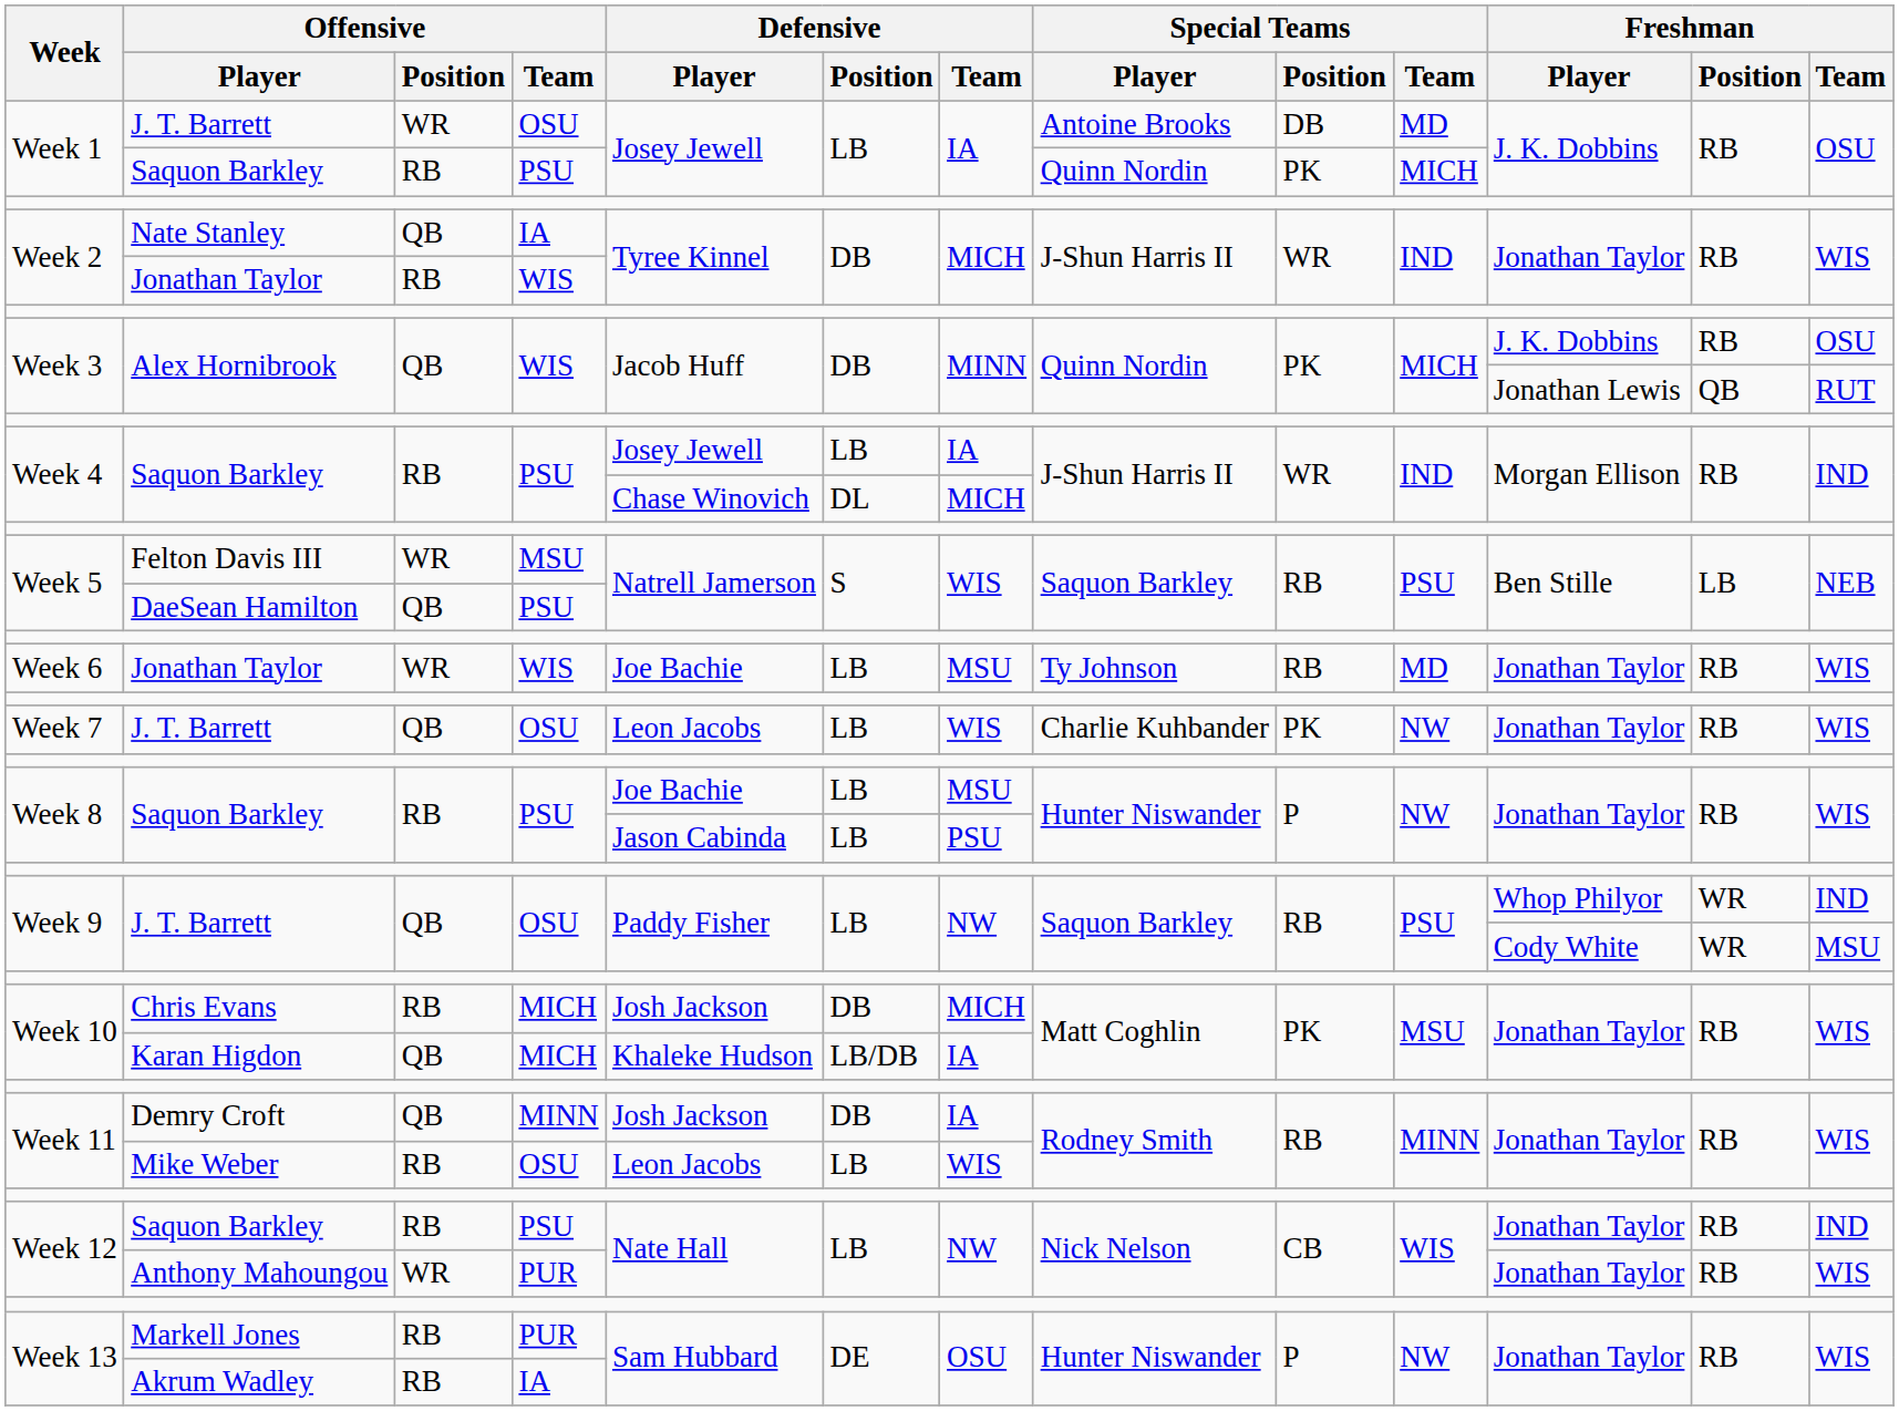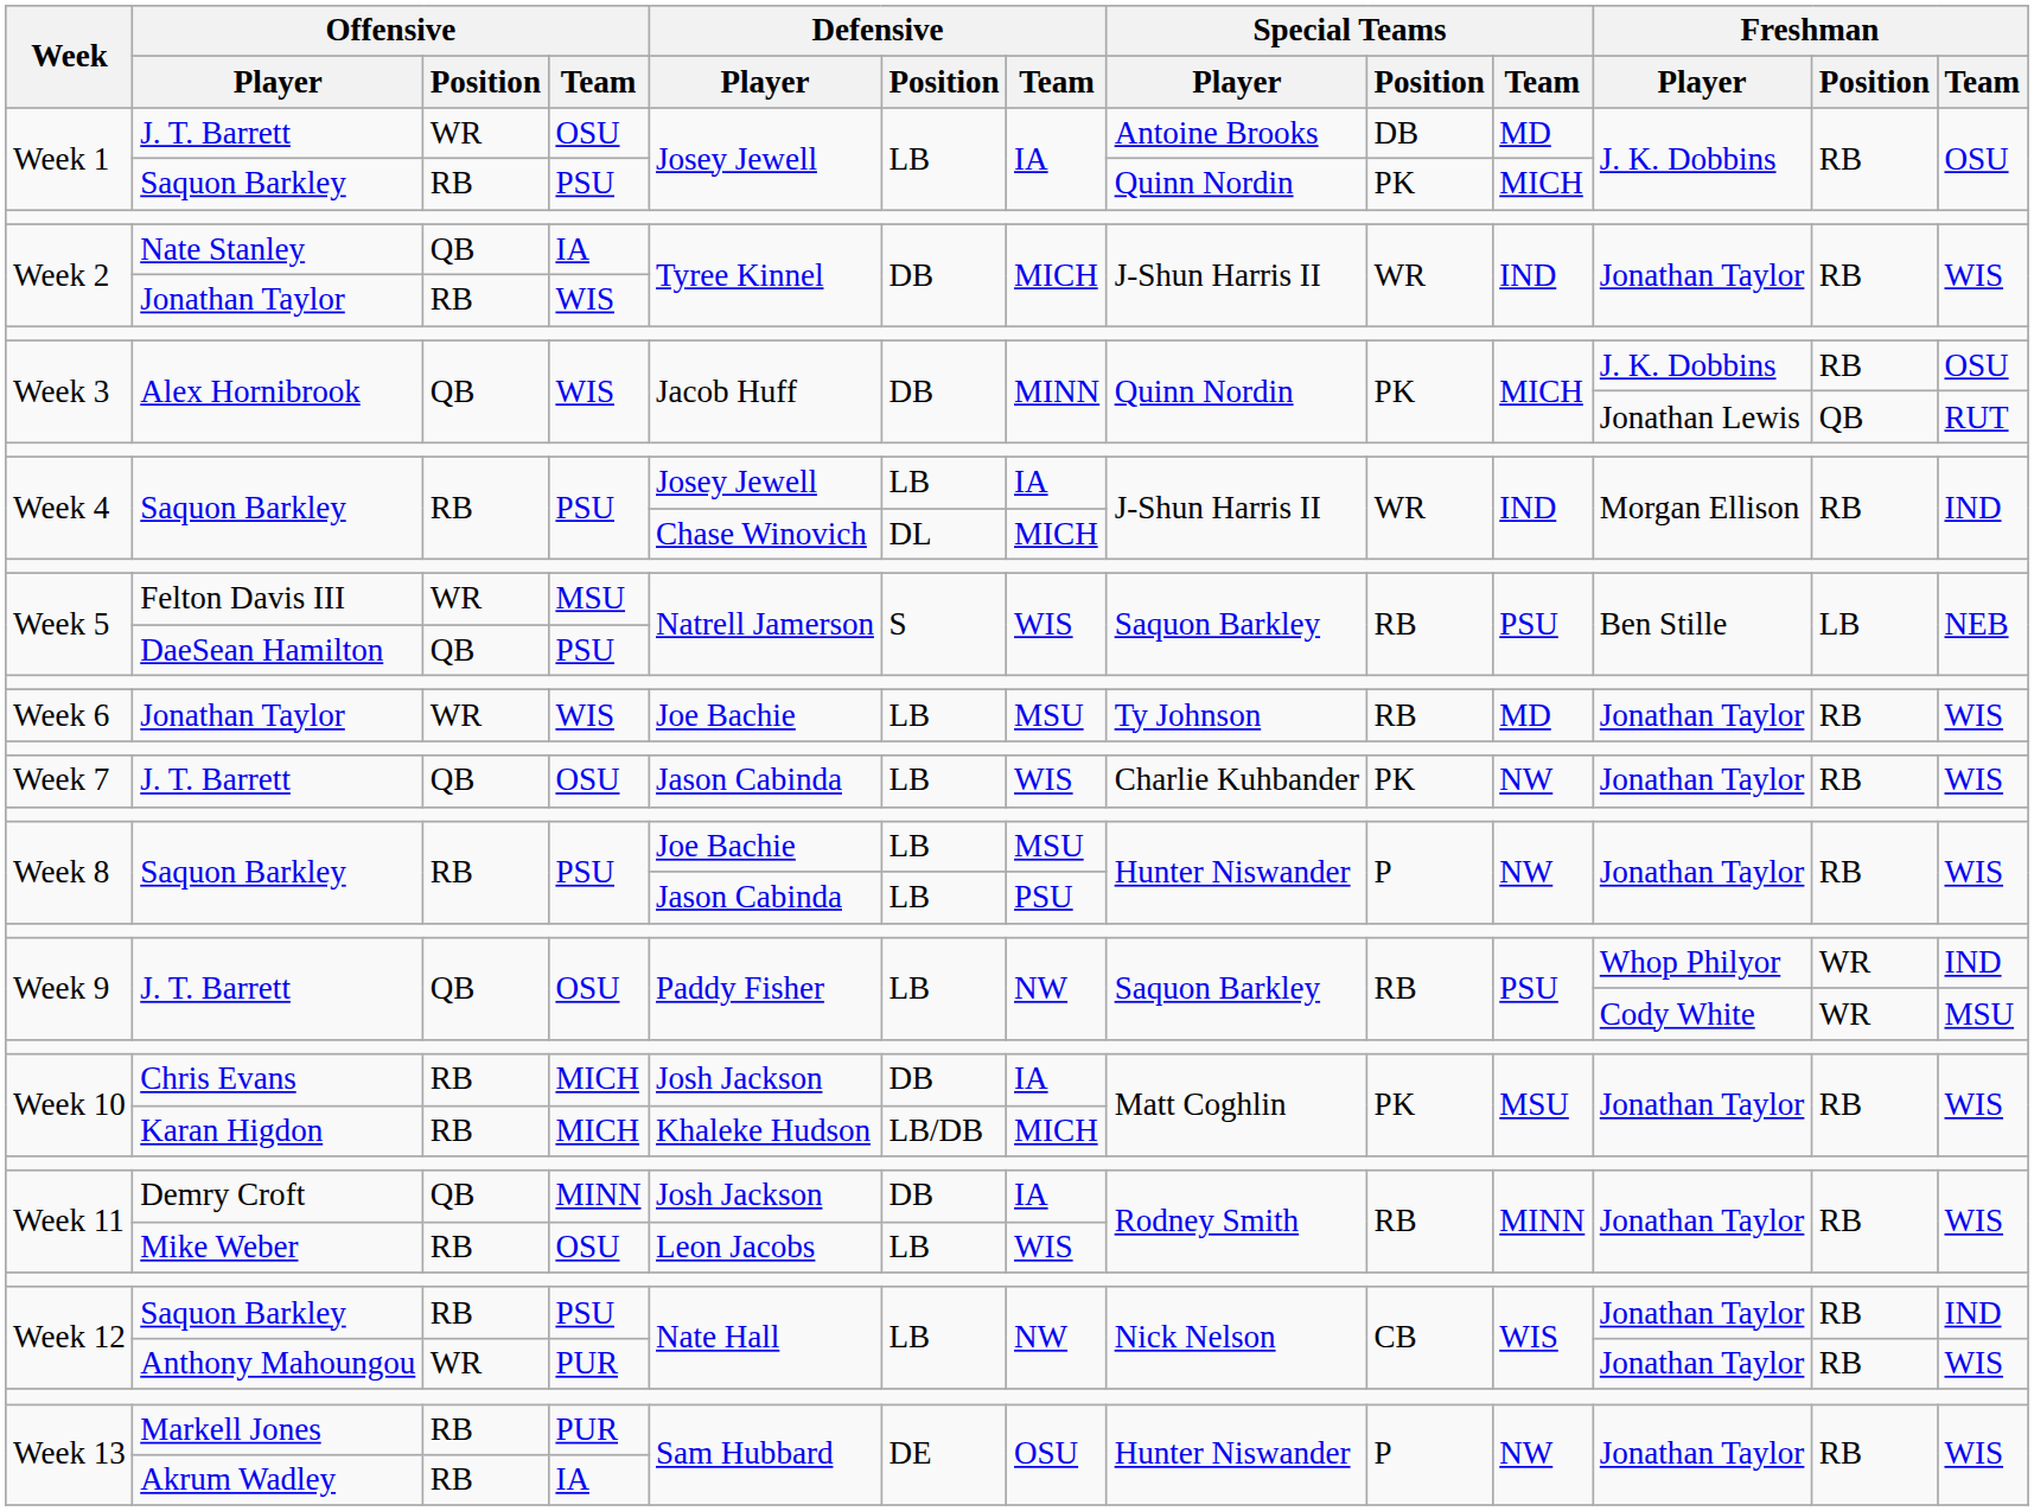 <table class="wikitable">
 <tr>
 <th rowspan="2">Week</th>
 <th colspan="3">Offensive</th>
 <th colspan="3">Defensive</th>
 <th colspan="3">Special Teams</th>
 <th colspan="3">Freshman</th>
 </tr>
 <tr>
 <th>Player</th>
 <th>Position</th>
 <th>Team</th>
 <th>Player</th>
 <th>Position</th>
 <th>Team</th>
 <th>Player</th>
 <th>Position</th>
 <th>Team</th>
 <th>Player</th>
 <th>Position</th>
 <th>Team</th>
 </tr>
 <tr>
 <td rowspan=2>Week 1</td>
 <td><a href='#'>J. T. Barrett</a></td>
 <td>WR</td>
 <td><a href='#'>OSU</a></td>
 <td rowspan=2><a href='#'>Josey Jewell</a></td>
 <td rowspan=2>LB</td>
 <td rowspan=2><a href='#'>IA</a></td>
 <td><a href='#'>Antoine Brooks</a></td>
 <td>DB</td>
 <td><a href='#'>MD</a></td>
 <td rowspan=2><a href='#'>J. K. Dobbins</a></td>
 <td rowspan=2>RB</td>
 <td rowspan=2><a href='#'>OSU</a></td>
 </tr>
 <tr>
 <td><a href='#'>Saquon Barkley</a></td>
 <td>RB</td>
 <td><a href='#'>PSU</a></td>
 <td><a href='#'>Quinn Nordin</a></td>
 <td>PK</td>
 <td><a href='#'>MICH</a></td>
 </tr>
 <tr>
 <td colspan=13></td>
 </tr>
 <tr>
 <td rowspan=2>Week 2</td>
 <td><a href='#'>Nate Stanley</a></td>
 <td>QB</td>
 <td><a href='#'>IA</a></td>
 <td rowspan=2><a href='#'>Tyree Kinnel</a></td>
 <td rowspan=2>DB</td>
 <td rowspan=2><a href='#'>MICH</a></td>
 <td rowspan=2>J-Shun Harris II</td>
 <td rowspan=2>WR</td>
 <td rowspan=2><a href='#'>IND</a></td>
 <td rowspan=2><a href='#'>Jonathan Taylor</a></td>
 <td rowspan=2>RB</td>
 <td rowspan=2><a href='#'>WIS</a></td>
 </tr>
 <tr>
 <td><a href='#'>Jonathan Taylor</a></td>
 <td>RB</td>
 <td><a href='#'>WIS</a></td>
 </tr>
 <tr>
 <td colspan=13></td>
 </tr>
 <tr>
 <td rowspan=2>Week 3</td>
 <td rowspan=2><a href='#'>Alex Hornibrook</a></td>
 <td rowspan=2>QB</td>
 <td rowspan=2><a href='#'>WIS</a></td>
 <td rowspan=2>Jacob Huff</td>
 <td rowspan=2>DB</td>
 <td rowspan=2><a href='#'>MINN</a></td>
 <td rowspan=2><a href='#'>Quinn Nordin</a></td>
 <td rowspan=2>PK</td>
 <td rowspan=2><a href='#'>MICH</a></td>
 <td><a href='#'>J. K. Dobbins</a></td>
 <td>RB</td>
 <td><a href='#'>OSU</a></td>
 </tr>
 <tr>
 <td>Jonathan Lewis</td>
 <td>QB</td>
 <td><a href='#'>RUT</a></td>
 </tr>
 <tr>
 <td colspan=13></td>
 </tr>
 <tr>
 <td rowspan=2>Week 4</td>
 <td rowspan=2><a href='#'>Saquon Barkley</a></td>
 <td rowspan=2>RB</td>
 <td rowspan=2><a href='#'>PSU</a></td>
 <td><a href='#'>Josey Jewell</a></td>
 <td>LB</td>
 <td><a href='#'>IA</a></td>
 <td rowspan=2>J-Shun Harris II</td>
 <td rowspan=2>WR</td>
 <td rowspan=2><a href='#'>IND</a></td>
 <td rowspan=2>Morgan Ellison</td>
 <td rowspan=2>RB</td>
 <td rowspan=2><a href='#'>IND</a></td>
 </tr>
 <tr>
 <td><a href='#'>Chase Winovich</a></td>
 <td>DL</td>
 <td><a href='#'>MICH</a></td>
 </tr>
 <tr>
 <td colspan=13></td>
 </tr>
 <tr>
 <td rowspan=2>Week 5</td>
 <td>Felton Davis III</td>
 <td>WR</td>
 <td><a href='#'>MSU</a></td>
 <td rowspan=2><a href='#'>Natrell Jamerson</a></td>
 <td rowspan=2>S</td>
 <td rowspan=2><a href='#'>WIS</a></td>
 <td rowspan=2><a href='#'>Saquon Barkley</a></td>
 <td rowspan=2>RB</td>
 <td rowspan=2><a href='#'>PSU</a></td>
 <td rowspan=2>Ben Stille</td>
 <td rowspan=2>LB</td>
 <td rowspan=2><a href='#'>NEB</a></td>
 </tr>
 <tr>
 <td><a href='#'>DaeSean Hamilton</a></td>
 <td>QB</td>
 <td><a href='#'>PSU</a></td>
 </tr>
 <tr>
 <td colspan=13></td>
 </tr>
 <tr>
 <td>Week 6</td>
 <td><a href='#'>Jonathan Taylor</a></td>
 <td>WR</td>
 <td><a href='#'>WIS</a></td>
 <td><a href='#'>Joe Bachie</a></td>
 <td>LB</td>
 <td><a href='#'>MSU</a></td>
 <td><a href='#'>Ty Johnson</a></td>
 <td>RB</td>
 <td><a href='#'>MD</a></td>
 <td><a href='#'>Jonathan Taylor</a></td>
 <td>RB</td>
 <td><a href='#'>WIS</a></td>
 </tr>
 <tr>
 <td colspan=13></td>
 </tr>
 <tr>
 <td>Week 7</td>
 <td><a href='#'>J. T. Barrett</a></td>
 <td>QB</td>
 <td><a href='#'>OSU</a></td>
-<td><a href='#'>Leon Jacobs</a></td>
+<td><a href='#'>Jason Cabinda</a></td>
 <td>LB</td>
 <td><a href='#'>WIS</a></td>
 <td>Charlie Kuhbander</td>
 <td>PK</td>
 <td><a href='#'>NW</a></td>
 <td><a href='#'>Jonathan Taylor</a></td>
 <td>RB</td>
 <td><a href='#'>WIS</a></td>
 </tr>
 <tr>
 <td colspan=13></td>
 </tr>
 <tr>
 <td rowspan=2>Week 8</td>
 <td rowspan=2><a href='#'>Saquon Barkley</a></td>
 <td rowspan=2>RB</td>
 <td rowspan=2><a href='#'>PSU</a></td>
 <td><a href='#'>Joe Bachie</a></td>
 <td>LB</td>
 <td><a href='#'>MSU</a></td>
 <td rowspan=2><a href='#'>Hunter Niswander</a></td>
 <td rowspan=2>P</td>
 <td rowspan=2><a href='#'>NW</a></td>
 <td rowspan=2><a href='#'>Jonathan Taylor</a></td>
 <td rowspan=2>RB</td>
 <td rowspan=2><a href='#'>WIS</a></td>
 </tr>
 <tr>
 <td><a href='#'>Jason Cabinda</a></td>
 <td>LB</td>
 <td><a href='#'>PSU</a></td>
 </tr>
 <tr>
 <td colspan=13></td>
 </tr>
 <tr>
 <td rowspan=2>Week 9</td>
 <td rowspan=2><a href='#'>J. T. Barrett</a></td>
 <td rowspan=2>QB</td>
 <td rowspan=2><a href='#'>OSU</a></td>
 <td rowspan=2><a href='#'>Paddy Fisher</a></td>
 <td rowspan=2>LB</td>
 <td rowspan=2><a href='#'>NW</a></td>
 <td rowspan=2><a href='#'>Saquon Barkley</a></td>
 <td rowspan=2>RB</td>
 <td rowspan=2><a href='#'>PSU</a></td>
 <td><a href='#'>Whop Philyor</a></td>
 <td>WR</td>
 <td><a href='#'>IND</a></td>
 </tr>
 <tr>
 <td><a href='#'>Cody White</a></td>
 <td>WR</td>
 <td><a href='#'>MSU</a></td>
 </tr>
 <tr>
 <td colspan=13></td>
 </tr>
 <tr>
 <td rowspan=2>Week 10</td>
 <td><a href='#'>Chris Evans</a></td>
 <td>RB</td>
 <td><a href='#'>MICH</a></td>
 <td><a href='#'>Josh Jackson</a></td>
 <td>DB</td>
-<td><a href='#'>MICH</a></td>
+<td><a href='#'>IA</a></td>
 <td rowspan=2>Matt Coghlin</td>
 <td rowspan=2>PK</td>
 <td rowspan=2><a href='#'>MSU</a></td>
 <td rowspan=2><a href='#'>Jonathan Taylor</a></td>
 <td rowspan=2>RB</td>
 <td rowspan=2><a href='#'>WIS</a></td>
 </tr>
 <tr>
 <td><a href='#'>Karan Higdon</a></td>
-<td>QB</td>
+<td>RB</td>
 <td><a href='#'>MICH</a></td>
 <td><a href='#'>Khaleke Hudson</a></td>
 <td>LB/DB</td>
-<td><a href='#'>IA</a></td>
+<td><a href='#'>MICH</a></td>
 </tr>
 <tr>
 <td colspan=13></td>
 </tr>
 <tr>
 <td rowspan=2>Week 11</td>
 <td>Demry Croft</td>
 <td>QB</td>
 <td><a href='#'>MINN</a></td>
 <td><a href='#'>Josh Jackson</a></td>
 <td>DB</td>
 <td><a href='#'>IA</a></td>
 <td rowspan=2><a href='#'>Rodney Smith</a></td>
 <td rowspan=2>RB</td>
 <td rowspan=2><a href='#'>MINN</a></td>
 <td rowspan=2><a href='#'>Jonathan Taylor</a></td>
 <td rowspan=2>RB</td>
 <td rowspan=2><a href='#'>WIS</a></td>
 </tr>
 <tr>
 <td><a href='#'>Mike Weber</a></td>
 <td>RB</td>
 <td><a href='#'>OSU</a></td>
 <td><a href='#'>Leon Jacobs</a></td>
 <td>LB</td>
 <td><a href='#'>WIS</a></td>
 </tr>
 <tr>
 <td colspan=13></td>
 </tr>
 <tr>
 <td rowspan=2>Week 12</td>
 <td><a href='#'>Saquon Barkley</a></td>
 <td>RB</td>
 <td><a href='#'>PSU</a></td>
 <td rowspan=2><a href='#'>Nate Hall</a></td>
 <td rowspan=2>LB</td>
 <td rowspan=2><a href='#'>NW</a></td>
 <td rowspan=2><a href='#'>Nick Nelson</a></td>
 <td rowspan=2>CB</td>
 <td rowspan=2><a href='#'>WIS</a></td>
 <td><a href='#'>Jonathan Taylor</a></td>
 <td>RB</td>
 <td><a href='#'>IND</a></td>
 </tr>
 <tr>
 <td><a href='#'>Anthony Mahoungou</a></td>
 <td>WR</td>
 <td><a href='#'>PUR</a></td>
 <td><a href='#'>Jonathan Taylor</a></td>
 <td>RB</td>
 <td><a href='#'>WIS</a></td>
 </tr>
 <tr>
 <td colspan="13"></td>
 </tr>
 <tr>
 <td rowspan="2">Week 13</td>
 <td><a href='#'>Markell Jones</a></td>
 <td>RB</td>
 <td><a href='#'>PUR</a></td>
 <td rowspan="2"><a href='#'>Sam Hubbard</a></td>
 <td rowspan="2">DE</td>
 <td rowspan="2"><a href='#'>OSU</a></td>
 <td rowspan="2"><a href='#'>Hunter Niswander</a></td>
 <td rowspan="2">P</td>
 <td rowspan="2"><a href='#'>NW</a></td>
 <td rowspan="2"><a href='#'>Jonathan Taylor</a></td>
 <td rowspan="2">RB</td>
 <td rowspan="2"><a href='#'>WIS</a></td>
 </tr>
 <tr>
 <td><a href='#'>Akrum Wadley</a></td>
 <td>RB</td>
 <td><a href='#'>IA</a></td>
 </tr>
 </table>
